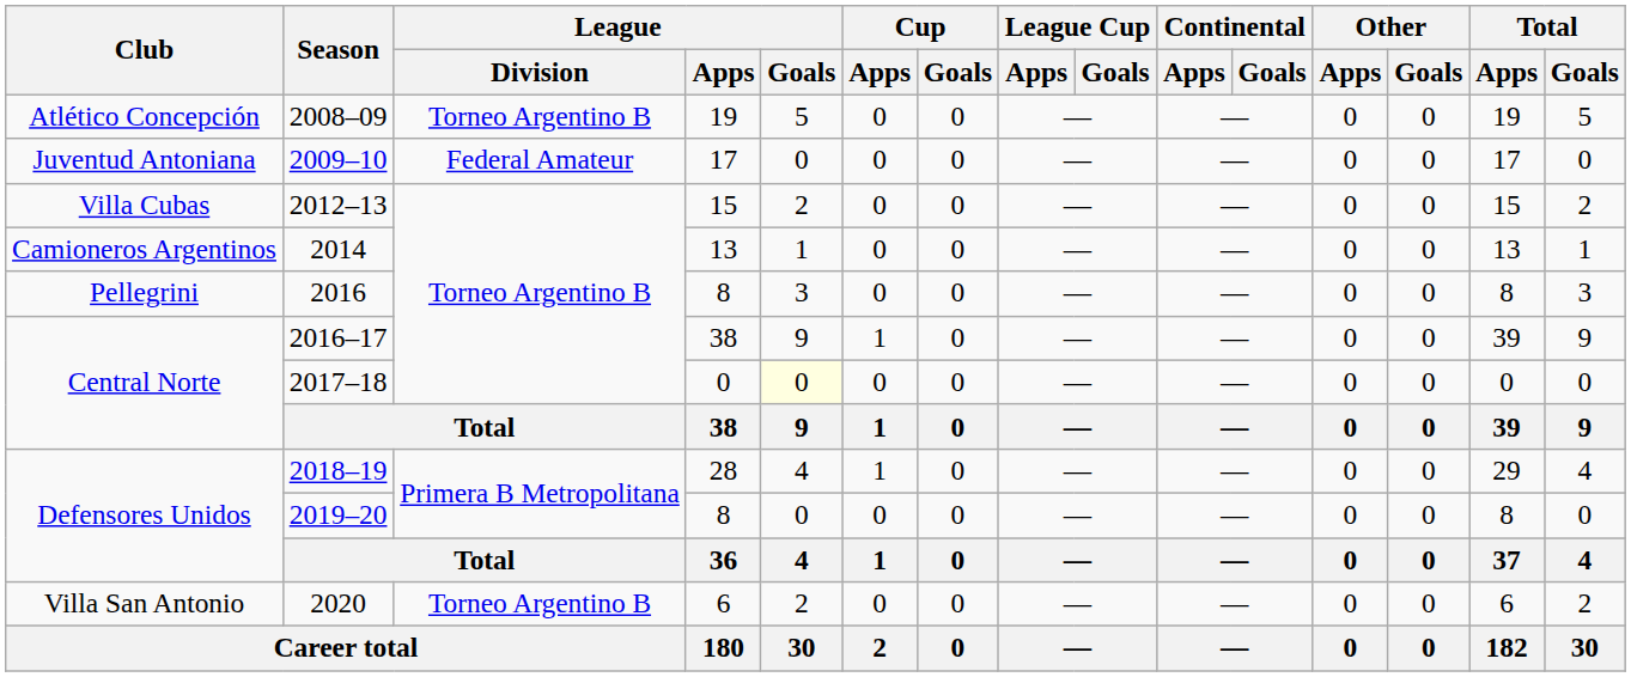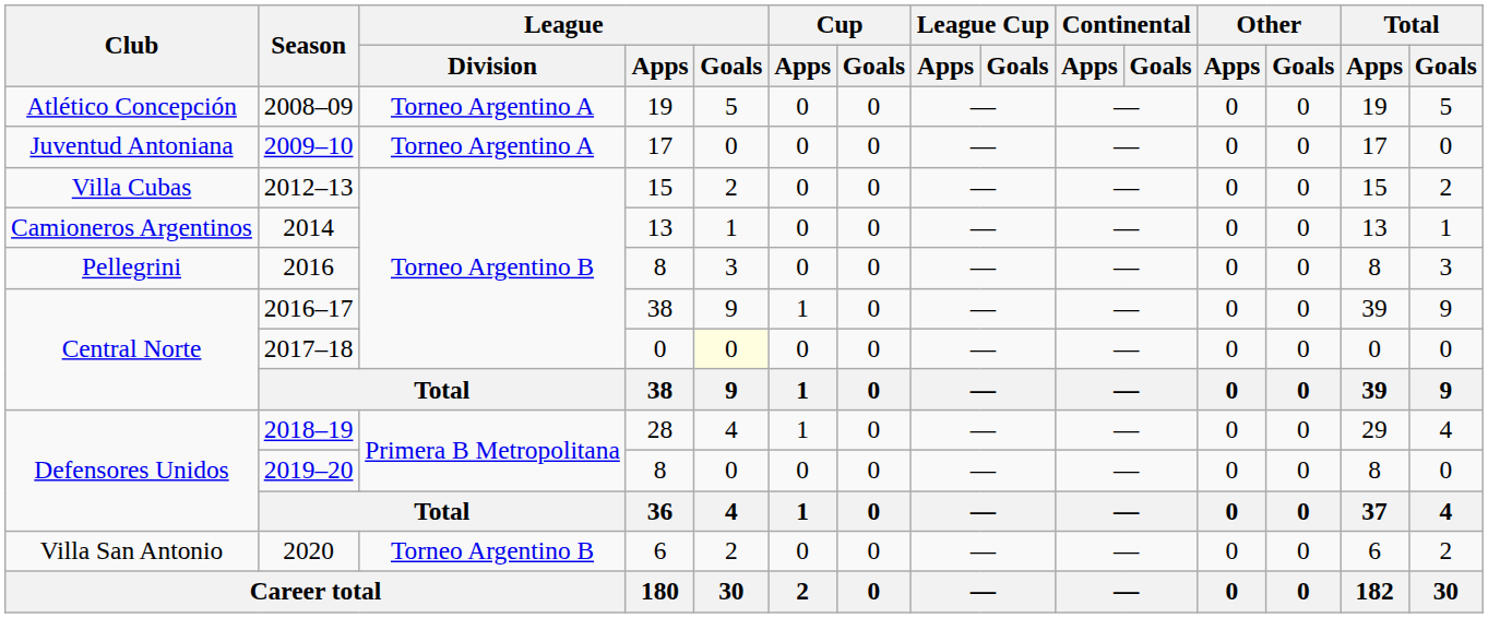 <table class="wikitable" style="text-align:center">
 <tr>
 <th rowspan="2">Club</th>
 <th rowspan="2">Season</th>
 <th colspan="3">League</th>
 <th colspan="2">Cup</th>
 <th colspan="2">League Cup</th>
 <th colspan="2">Continental</th>
 <th colspan="2">Other</th>
 <th colspan="2">Total</th>
 </tr>
 <tr>
 <th>Division</th>
 <th>Apps</th>
 <th>Goals</th>
 <th>Apps</th>
 <th>Goals</th>
 <th>Apps</th>
 <th>Goals</th>
 <th>Apps</th>
 <th>Goals</th>
 <th>Apps</th>
 <th>Goals</th>
 <th>Apps</th>
 <th>Goals</th>
 </tr>
 <tr>
 <td rowspan="1"><a href='#'>Atlético Concepción</a></td>
 <td>2008–09</td>
-<td rowspan="1"><a href='#'>Torneo Argentino B</a></td>
+<td rowspan="1"><a href='#'>Torneo Argentino A</a></td>
 <td>19</td>
 <td>5</td>
 <td>0</td>
 <td>0</td>
 <td colspan="2">—</td>
 <td colspan="2">—</td>
 <td>0</td>
 <td>0</td>
 <td>19</td>
 <td>5</td>
 </tr>
 <tr>
 <td rowspan="1"><a href='#'>Juventud Antoniana</a></td>
 <td><a href='#'>2009–10</a></td>
-<td rowspan="1"><a href='#'>Federal Amateur</a></td>
+<td rowspan="1"><a href='#'>Torneo Argentino A</a></td>
 <td>17</td>
 <td>0</td>
 <td>0</td>
 <td>0</td>
 <td colspan="2">—</td>
 <td colspan="2">—</td>
 <td>0</td>
 <td>0</td>
 <td>17</td>
 <td>0</td>
 </tr>
 <tr>
 <td rowspan="1"><a href='#'>Villa Cubas</a></td>
 <td>2012–13</td>
 <td rowspan="5"><a href='#'>Torneo Argentino B</a></td>
 <td>15</td>
 <td>2</td>
 <td>0</td>
 <td>0</td>
 <td colspan="2">—</td>
 <td colspan="2">—</td>
 <td>0</td>
 <td>0</td>
 <td>15</td>
 <td>2</td>
 </tr>
 <tr>
 <td rowspan="1"><a href='#'>Camioneros Argentinos</a></td>
 <td>2014</td>
 <td>13</td>
 <td>1</td>
 <td>0</td>
 <td>0</td>
 <td colspan="2">—</td>
 <td colspan="2">—</td>
 <td>0</td>
 <td>0</td>
 <td>13</td>
 <td>1</td>
 </tr>
 <tr>
 <td rowspan="1"><a href='#'>Pellegrini</a></td>
 <td>2016</td>
 <td>8</td>
 <td>3</td>
 <td>0</td>
 <td>0</td>
 <td colspan="2">—</td>
 <td colspan="2">—</td>
 <td>0</td>
 <td>0</td>
 <td>8</td>
 <td>3</td>
 </tr>
 <tr>
 <td rowspan="3"><a href='#'>Central Norte</a></td>
 <td>2016–17</td>
 <td>38</td>
 <td>9</td>
 <td>1</td>
 <td>0</td>
 <td colspan="2">—</td>
 <td colspan="2">—</td>
 <td>0</td>
 <td>0</td>
 <td>39</td>
 <td>9</td>
 </tr>
 <tr>
 <td>2017–18</td>
 <td>0</td>
 <td style="background: lightyellow;">0</td>
 <td>0</td>
 <td>0</td>
 <td colspan="2">—</td>
 <td colspan="2">—</td>
 <td>0</td>
 <td>0</td>
 <td>0</td>
 <td>0</td>
 </tr>
 <tr>
 <th colspan="2">Total</th>
 <th>38</th>
 <th>9</th>
 <th>1</th>
 <th>0</th>
 <th colspan="2">—</th>
 <th colspan="2">—</th>
 <th>0</th>
 <th>0</th>
 <th>39</th>
 <th>9</th>
 </tr>
 <tr>
 <td rowspan="3"><a href='#'>Defensores Unidos</a></td>
 <td><a href='#'>2018–19</a></td>
 <td rowspan="2"><a href='#'>Primera B Metropolitana</a></td>
 <td>28</td>
 <td>4</td>
 <td>1</td>
 <td>0</td>
 <td colspan="2">—</td>
 <td colspan="2">—</td>
 <td>0</td>
 <td>0</td>
 <td>29</td>
 <td>4</td>
 </tr>
 <tr>
 <td><a href='#'>2019–20</a></td>
 <td>8</td>
 <td>0</td>
 <td>0</td>
 <td>0</td>
 <td colspan="2">—</td>
 <td colspan="2">—</td>
 <td>0</td>
 <td>0</td>
 <td>8</td>
 <td>0</td>
 </tr>
 <tr>
 <th colspan="2">Total</th>
 <th>36</th>
 <th>4</th>
 <th>1</th>
 <th>0</th>
 <th colspan="2">—</th>
 <th colspan="2">—</th>
 <th>0</th>
 <th>0</th>
 <th>37</th>
 <th>4</th>
 </tr>
 <tr>
 <td rowspan="1">Villa San Antonio</td>
 <td>2020</td>
 <td rowspan="1"><a href='#'>Torneo Argentino B</a></td>
 <td>6</td>
 <td>2</td>
 <td>0</td>
 <td>0</td>
 <td colspan="2">—</td>
 <td colspan="2">—</td>
 <td>0</td>
 <td>0</td>
 <td>6</td>
 <td>2</td>
 </tr>
 <tr>
 <th colspan="3">Career total</th>
 <th>180</th>
 <th>30</th>
 <th>2</th>
 <th>0</th>
 <th colspan="2">—</th>
 <th colspan="2">—</th>
 <th>0</th>
 <th>0</th>
 <th>182</th>
 <th>30</th>
 </tr>
 </table>
